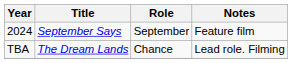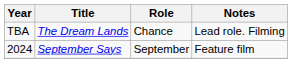 <table class="wikitable sortable">
 <tr>
 <th>Year</th>
 <th>Title</th>
 <th>Role</th>
 <th class="unsortable">Notes</th>
 </tr>
 <tr>
+<td>TBA</td>
+<td><em><a href='#'>The Dream Lands</a></em></td>
+<td>Chance</td>
+<td>Lead role. Filming</td>
+</tr>
+<tr>
 <td>2024</td>
 <td><em><a href='#'>September Says</a></em></td>
 <td>September</td>
 <td>Feature film</td>
 </tr>
 <tr>
-<td>TBA</td>
-<td><em><a href='#'>The Dream Lands</a></em></td>
-<td>Chance</td>
-<td>Lead role. Filming</td>
-</tr>
-<tr>
 </tr>
 </table>
